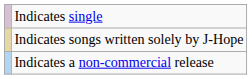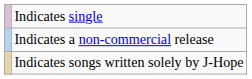 <table class="wikitable" style="font-size:90%;">
 <tr>
 <td style="background-color:#D8BFD8"></td>
 <td>Indicates <a href='#'>single</a></td>
 </tr>
 <tr>
+<td style="background-color:#b1d6f5"></td>
+<td>Indicates a <a href='#'>non-commercial</a> release</td>
+</tr>
+<tr>
 <td scope="row" style="background-color:#e8d7a2"></td>
 <td>Indicates songs written solely by J-Hope</td>
 </tr>
-<tr>
-<td style="background-color:#b1d6f5"></td>
-<td>Indicates a <a href='#'>non-commercial</a> release</td>
-</tr>
 </table>
